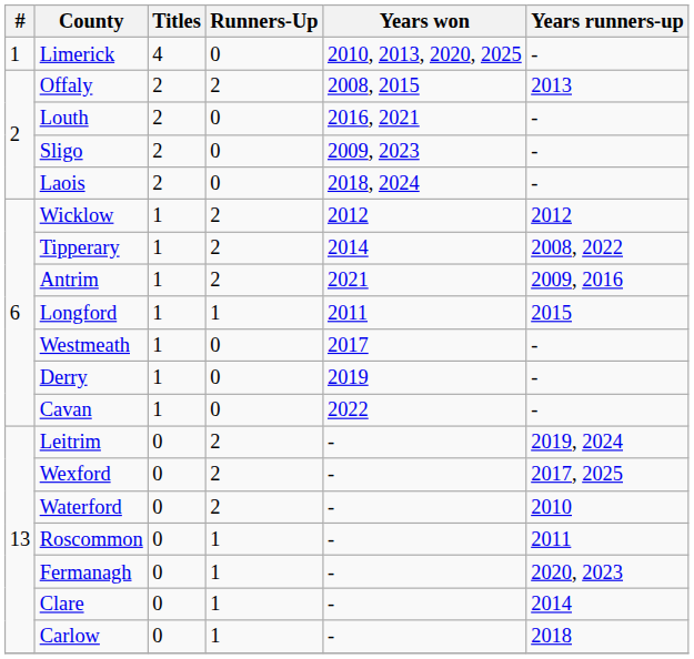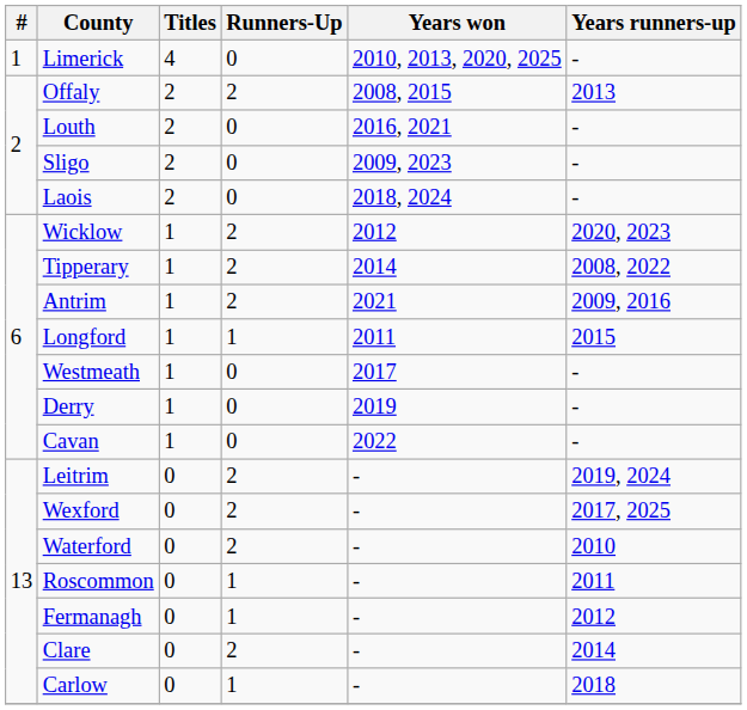 <table class="sortable wikitable">
 <tr>
 <th>#</th>
 <th>County</th>
 <th>Titles</th>
 <th>Runners-Up</th>
 <th>Years won</th>
 <th>Years runners-up</th>
 </tr>
 <tr>
 <td>1</td>
 <td> <a href='#'>Limerick</a></td>
 <td>4</td>
 <td>0</td>
 <td><a href='#'>2010</a>, <a href='#'>2013</a>, <a href='#'>2020</a>, <a href='#'>2025</a></td>
 <td>-</td>
 </tr>
 <tr>
 <td rowspan="4">2</td>
 <td> <a href='#'>Offaly</a></td>
 <td>2</td>
 <td>2</td>
 <td><a href='#'>2008</a>, <a href='#'>2015</a></td>
 <td><a href='#'>2013</a></td>
 </tr>
 <tr>
 <td> <a href='#'>Louth</a></td>
 <td>2</td>
 <td>0</td>
 <td><a href='#'>2016</a>, <a href='#'>2021</a></td>
 <td>-</td>
 </tr>
 <tr>
 <td> <a href='#'>Sligo</a></td>
 <td>2</td>
 <td>0</td>
 <td><a href='#'>2009</a>, <a href='#'>2023</a></td>
 <td>-</td>
 </tr>
 <tr>
 <td> <a href='#'>Laois</a></td>
 <td>2</td>
 <td>0</td>
 <td><a href='#'>2018</a>, <a href='#'>2024</a></td>
 <td>-</td>
 </tr>
 <tr>
 <td rowspan="7">6</td>
 <td> <a href='#'>Wicklow</a></td>
 <td>1</td>
 <td>2</td>
 <td><a href='#'>2012</a></td>
-<td><a href='#'>2012</a></td>
+<td><a href='#'>2020</a>, <a href='#'>2023</a></td>
 </tr>
 <tr>
 <td> <a href='#'>Tipperary</a></td>
 <td>1</td>
 <td>2</td>
 <td><a href='#'>2014</a></td>
 <td><a href='#'>2008</a>, <a href='#'>2022</a></td>
 </tr>
 <tr>
 <td> <a href='#'>Antrim</a></td>
 <td>1</td>
 <td>2</td>
 <td><a href='#'>2021</a></td>
 <td><a href='#'>2009</a>, <a href='#'>2016</a></td>
 </tr>
 <tr>
 <td> <a href='#'>Longford</a></td>
 <td>1</td>
 <td>1</td>
 <td><a href='#'>2011</a></td>
 <td><a href='#'>2015</a></td>
 </tr>
 <tr>
 <td> <a href='#'>Westmeath</a></td>
 <td>1</td>
 <td>0</td>
 <td><a href='#'>2017</a></td>
 <td>-</td>
 </tr>
 <tr>
 <td> <a href='#'>Derry</a></td>
 <td>1</td>
 <td>0</td>
 <td><a href='#'>2019</a></td>
 <td>-</td>
 </tr>
 <tr>
 <td> <a href='#'>Cavan</a></td>
 <td>1</td>
 <td>0</td>
 <td><a href='#'>2022</a></td>
 <td>-</td>
 </tr>
 <tr>
 <td rowspan="7">13</td>
 <td> <a href='#'>Leitrim</a></td>
 <td>0</td>
 <td>2</td>
 <td>-</td>
 <td><a href='#'>2019</a>, <a href='#'>2024</a></td>
 </tr>
 <tr>
 <td> <a href='#'>Wexford</a></td>
 <td>0</td>
 <td>2</td>
 <td>-</td>
 <td><a href='#'>2017</a>, <a href='#'>2025</a></td>
 </tr>
 <tr>
 <td> <a href='#'>Waterford</a></td>
 <td>0</td>
 <td>2</td>
 <td>-</td>
 <td><a href='#'>2010</a></td>
 </tr>
 <tr>
 <td> <a href='#'>Roscommon</a></td>
 <td>0</td>
 <td>1</td>
 <td>-</td>
 <td><a href='#'>2011</a></td>
 </tr>
 <tr>
 <td> <a href='#'>Fermanagh</a></td>
 <td>0</td>
 <td>1</td>
 <td>-</td>
-<td><a href='#'>2020</a>, <a href='#'>2023</a></td>
+<td><a href='#'>2012</a></td>
 </tr>
 <tr>
 <td> <a href='#'>Clare</a></td>
 <td>0</td>
-<td>1</td>
+<td>2</td>
 <td>-</td>
 <td><a href='#'>2014</a></td>
 </tr>
 <tr>
 <td> <a href='#'>Carlow</a></td>
 <td>0</td>
 <td>1</td>
 <td>-</td>
 <td><a href='#'>2018</a></td>
 </tr>
 <tr>
 </tr>
 </table>
